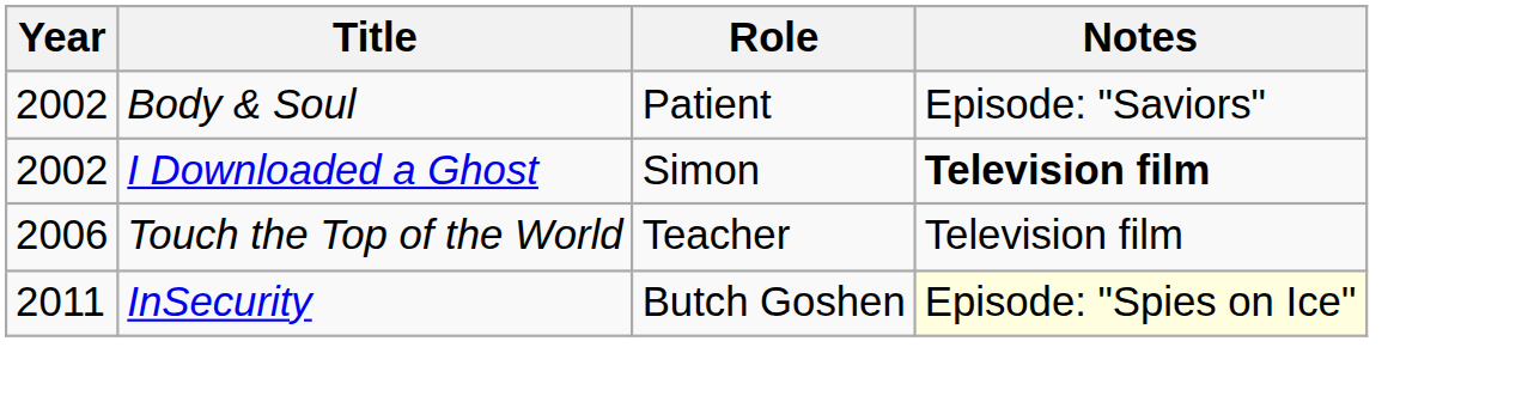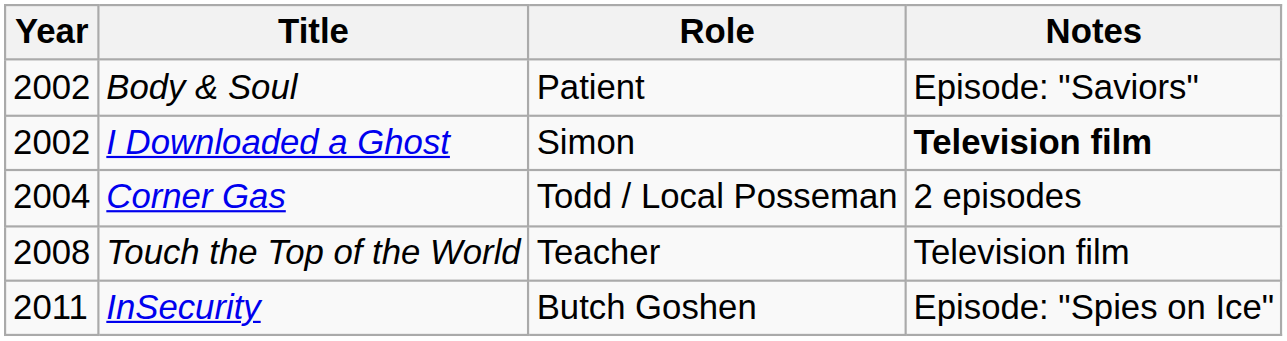 <table class="wikitable sortable">
 <tr>
 <th>Year</th>
 <th>Title</th>
 <th>Role</th>
 <th class="unsortable">Notes</th>
 </tr>
 <tr>
 <td>2002</td>
 <td><em>Body & Soul</em></td>
 <td>Patient</td>
 <td>Episode: "Saviors"</td>
 </tr>
 <tr>
 <td>2002</td>
 <td><em><a href='#'>I Downloaded a Ghost</a></em></td>
 <td>Simon</td>
 <td><strong>Television film</strong></td>
 </tr>
 <tr>
-<td>2006</td>
+<td>2004</td>
+<td><em><a href='#'>Corner Gas</a></em></td>
+<td>Todd / Local Posseman</td>
+<td>2 episodes</td>
+</tr>
+<tr>
+<td>2008</td>
 <td><em>Touch the Top of the World</em></td>
 <td>Teacher</td>
 <td>Television film</td>
 </tr>
 <tr>
 <td>2011</td>
 <td><em><a href='#'>InSecurity</a></em></td>
 <td>Butch Goshen</td>
-<td style="background: lightyellow;">Episode: "Spies on Ice"</td>
+<td>Episode: "Spies on Ice"</td>
 </tr>
 </table>
